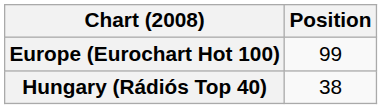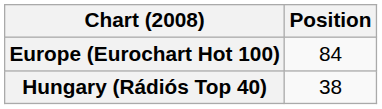 <table class="wikitable plainrowheaders" style="text-align:center">
 <tr>
 <th>Chart (2008)</th>
 <th>Position</th>
 </tr>
 <tr>
 <th scope="row">Europe (Eurochart Hot 100)</th>
-<td align="center">99</td>
+<td align="center">84</td>
 </tr>
 <tr>
 <th scope="row">Hungary (Rádiós Top 40)</th>
 <td align="center">38</td>
 </tr>
 </table>
